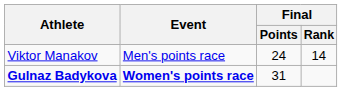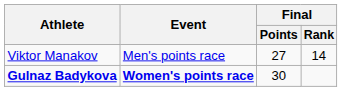 <table class="wikitable" style="font-size:90%">
 <tr>
 <th rowspan="2">Athlete</th>
 <th rowspan="2">Event</th>
 <th colspan=2>Final</th>
 </tr>
 <tr style="font-size:95%">
 <th>Points</th>
 <th>Rank</th>
 </tr>
 <tr align=center>
 <td align=left><a href='#'>Viktor Manakov</a></td>
 <td align=left><a href='#'>Men's points race</a></td>
-<td>24</td>
+<td>27</td>
 <td>14</td>
 </tr>
 <tr align=center>
 <td align=left><strong><a href='#'>Gulnaz Badykova</a></strong></td>
 <td align=left><strong><a href='#'>Women's points race</a></strong></td>
-<td>31</td>
+<td>30</td>
 <td></td>
 </tr>
 </table>
